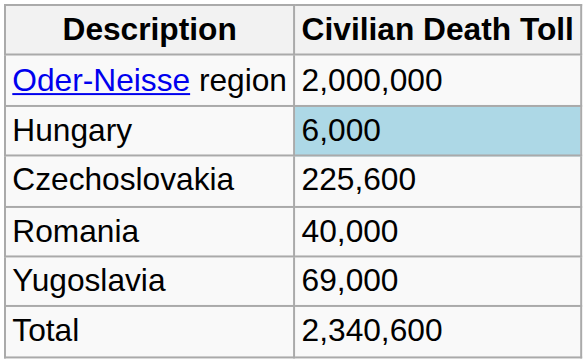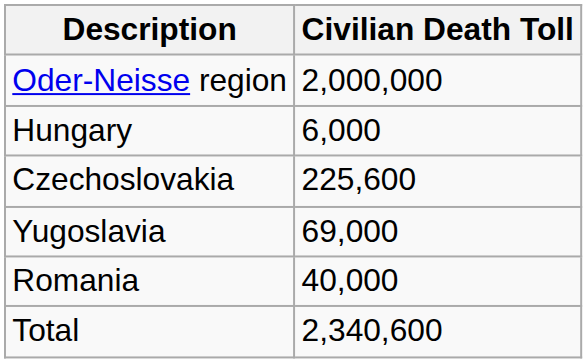 <table class="wikitable sortable">
 <tr>
 <th>Description</th>
 <th>Civilian Death Toll</th>
 </tr>
 <tr>
 <td><a href='#'>Oder-Neisse</a> region</td>
 <td>2,000,000</td>
 </tr>
 <tr>
 <td>Hungary</td>
-<td style="background: lightblue;">6,000</td>
+<td>6,000</td>
 </tr>
 <tr>
 <td>Czechoslovakia</td>
 <td>225,600</td>
 </tr>
 <tr>
+<td>Yugoslavia</td>
+<td>69,000</td>
+</tr>
+<tr>
 <td>Romania</td>
 <td>40,000</td>
-</tr>
-<tr>
-<td>Yugoslavia</td>
-<td>69,000</td>
 </tr>
 <tr>
 <td>Total</td>
 <td>2,340,600</td>
 </tr>
 </table>
